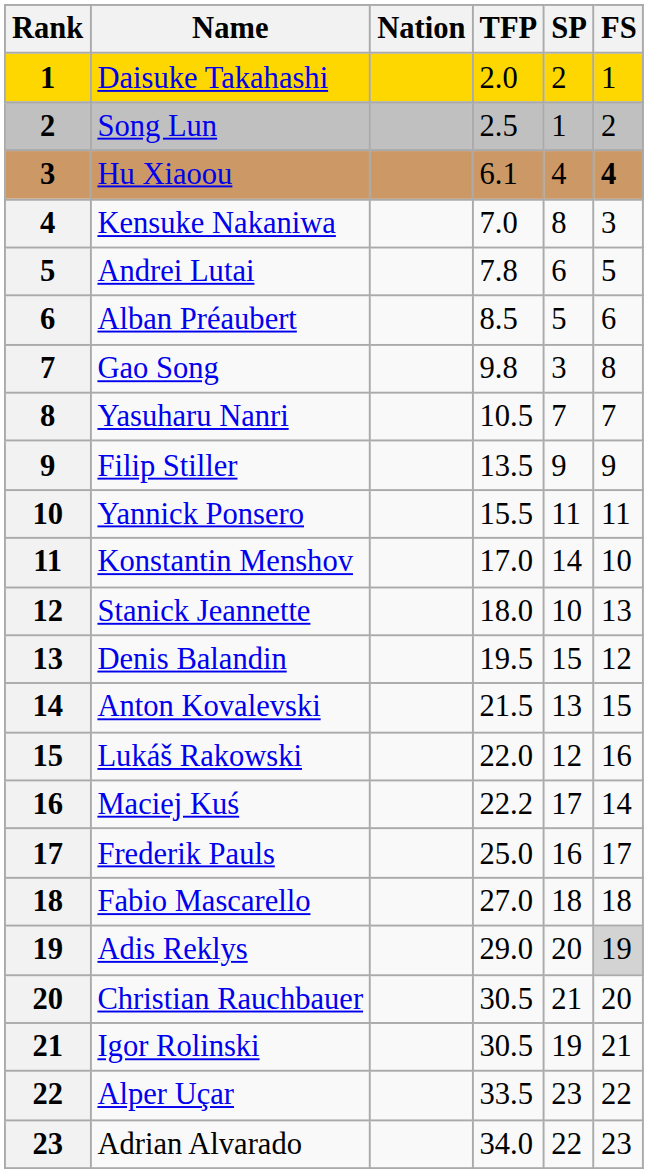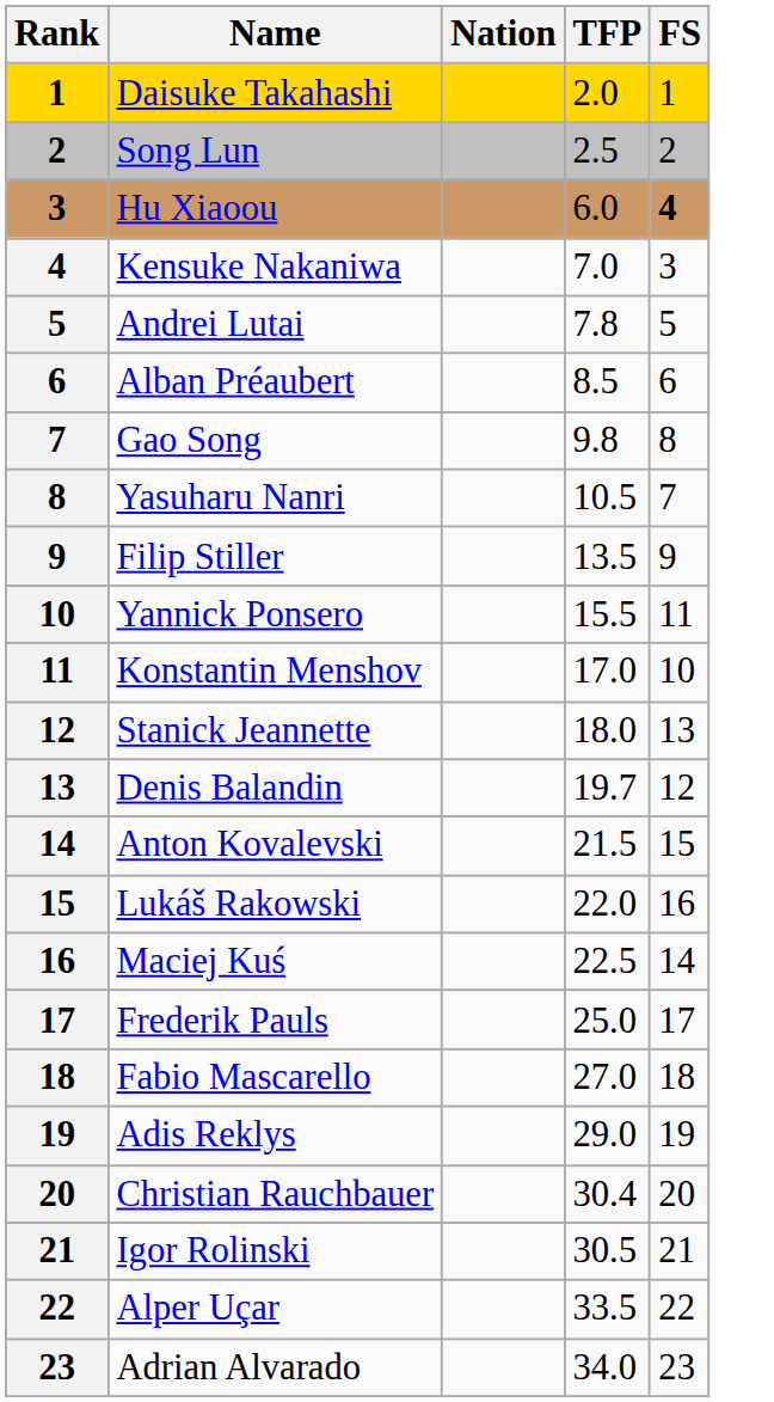 <table class="wikitable sortable">
 <tr>
 <th>Rank</th>
 <th>Name</th>
 <th>Nation</th>
 <th>TFP</th>
-<th>SP</th>
 <th>FS</th>
 </tr>
 <tr bgcolor="gold">
 <td align="center"><strong>1</strong></td>
 <td><a href='#'>Daisuke Takahashi</a></td>
 <td></td>
 <td>2.0</td>
-<td>2</td>
 <td>1</td>
 </tr>
 <tr bgcolor="silver">
 <td align="center"><strong>2</strong></td>
 <td><a href='#'>Song Lun</a></td>
 <td></td>
 <td>2.5</td>
-<td>1</td>
 <td>2</td>
 </tr>
 <tr bgcolor="cc9966">
 <td align="center"><strong>3</strong></td>
 <td><a href='#'>Hu Xiaoou</a></td>
 <td></td>
-<td>6.1</td>
-<td>4</td>
+<td>6.0</td>
 <td><strong>4</strong></td>
 </tr>
 <tr>
 <th>4</th>
 <td><a href='#'>Kensuke Nakaniwa</a></td>
 <td></td>
 <td>7.0</td>
-<td>8</td>
 <td>3</td>
 </tr>
 <tr>
 <th>5</th>
 <td><a href='#'>Andrei Lutai</a></td>
 <td></td>
 <td>7.8</td>
-<td>6</td>
 <td>5</td>
 </tr>
 <tr>
 <th>6</th>
 <td><a href='#'>Alban Préaubert</a></td>
 <td></td>
 <td>8.5</td>
-<td>5</td>
 <td>6</td>
 </tr>
 <tr>
 <th>7</th>
 <td><a href='#'>Gao Song</a></td>
 <td></td>
 <td>9.8</td>
-<td>3</td>
 <td>8</td>
 </tr>
 <tr>
 <th>8</th>
 <td><a href='#'>Yasuharu Nanri</a></td>
 <td></td>
 <td>10.5</td>
 <td>7</td>
-<td>7</td>
 </tr>
 <tr>
 <th>9</th>
 <td><a href='#'>Filip Stiller</a></td>
 <td></td>
 <td>13.5</td>
-<td>9</td>
 <td>9</td>
 </tr>
 <tr>
 <th>10</th>
 <td><a href='#'>Yannick Ponsero</a></td>
 <td></td>
 <td>15.5</td>
 <td>11</td>
-<td>11</td>
 </tr>
 <tr>
 <th>11</th>
 <td><a href='#'>Konstantin Menshov</a></td>
 <td></td>
 <td>17.0</td>
-<td>14</td>
 <td>10</td>
 </tr>
 <tr>
 <th>12</th>
 <td><a href='#'>Stanick Jeannette</a></td>
 <td></td>
 <td>18.0</td>
-<td>10</td>
 <td>13</td>
 </tr>
 <tr>
 <th>13</th>
 <td><a href='#'>Denis Balandin</a></td>
 <td></td>
-<td>19.5</td>
-<td>15</td>
+<td>19.7</td>
 <td>12</td>
 </tr>
 <tr>
 <th>14</th>
 <td><a href='#'>Anton Kovalevski</a></td>
 <td></td>
 <td>21.5</td>
-<td>13</td>
 <td>15</td>
 </tr>
 <tr>
 <th>15</th>
 <td><a href='#'>Lukáš Rakowski</a></td>
 <td></td>
 <td>22.0</td>
-<td>12</td>
 <td>16</td>
 </tr>
 <tr>
 <th>16</th>
 <td><a href='#'>Maciej Kuś</a></td>
 <td></td>
-<td>22.2</td>
-<td>17</td>
+<td>22.5</td>
 <td>14</td>
 </tr>
 <tr>
 <th>17</th>
 <td><a href='#'>Frederik Pauls</a></td>
 <td></td>
 <td>25.0</td>
-<td>16</td>
 <td>17</td>
 </tr>
 <tr>
 <th>18</th>
 <td><a href='#'>Fabio Mascarello</a></td>
 <td></td>
 <td>27.0</td>
 <td>18</td>
-<td>18</td>
 </tr>
 <tr>
 <th>19</th>
 <td><a href='#'>Adis Reklys</a></td>
 <td></td>
 <td>29.0</td>
-<td>20</td>
-<td style="background: lightgrey;">19</td>
+<td>19</td>
 </tr>
 <tr>
 <th>20</th>
 <td><a href='#'>Christian Rauchbauer</a></td>
 <td></td>
-<td>30.5</td>
-<td>21</td>
+<td>30.4</td>
 <td>20</td>
 </tr>
 <tr>
 <th>21</th>
 <td><a href='#'>Igor Rolinski</a></td>
 <td></td>
 <td>30.5</td>
-<td>19</td>
 <td>21</td>
 </tr>
 <tr>
 <th>22</th>
 <td><a href='#'>Alper Uçar</a></td>
 <td></td>
 <td>33.5</td>
-<td>23</td>
 <td>22</td>
 </tr>
 <tr>
 <th>23</th>
 <td>Adrian Alvarado</td>
 <td></td>
 <td>34.0</td>
-<td>22</td>
 <td>23</td>
 </tr>
 </table>
